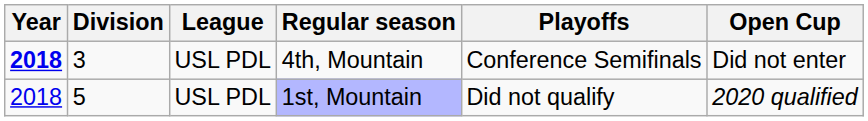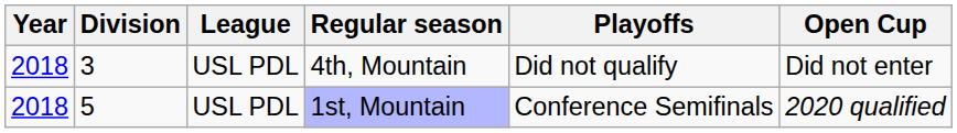 <table class="wikitable">
 <tr>
 <th>Year</th>
 <th>Division</th>
 <th>League</th>
 <th>Regular season</th>
 <th>Playoffs</th>
 <th>Open Cup</th>
 </tr>
 <tr>
-<td><strong><a href='#'>2018</a></strong></td>
+<td><a href='#'>2018</a></td>
 <td>3</td>
 <td>USL PDL</td>
 <td>4th, Mountain</td>
-<td>Conference Semifinals</td>
+<td>Did not qualify</td>
 <td>Did not enter</td>
 </tr>
 <tr>
 <td><a href='#'>2018</a></td>
 <td>5</td>
 <td>USL PDL</td>
 <td style="background:#b3b7ff;">1st, Mountain</td>
-<td>Did not qualify</td>
+<td>Conference Semifinals</td>
 <td><em>2020 qualified</em></td>
 </tr>
 </table>
